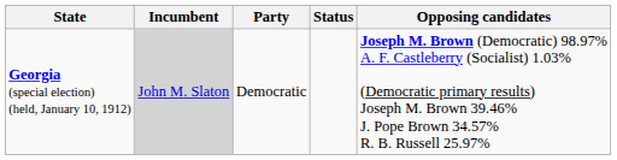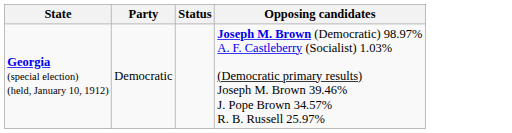 <table class="wikitable">
 <tr>
 <th>State</th>
-<th>Incumbent</th>
 <th>Party</th>
 <th>Status</th>
 <th>Opposing candidates</th>
 </tr>
 <tr>
 <td><strong><a href='#'>Georgia</a></strong><br><small>(special election)<br>(held, January 10, 1912)</small></td>
-<td bgcolor="lightgrey"><a href='#'>John M. Slaton</a></td>
 <td>Democratic</td>
 <td></td>
 <td><strong><a href='#'>Joseph M. Brown</a></strong> (Democratic) 98.97%<br><a href='#'>A. F. Castleberry</a> (Socialist) 1.03%<br><br><u>(Democratic primary results)</u><br>Joseph M. Brown 39.46%<br>J. Pope Brown 34.57%<br>R. B. Russell 25.97%<br></td>
 </tr>
 </table>
